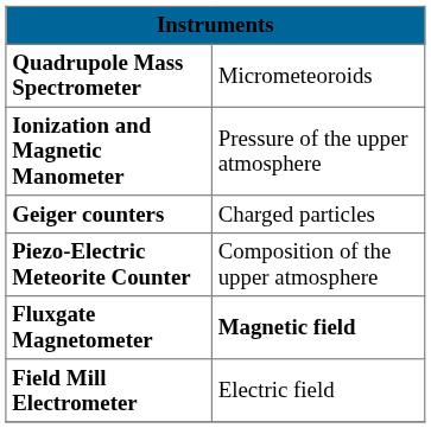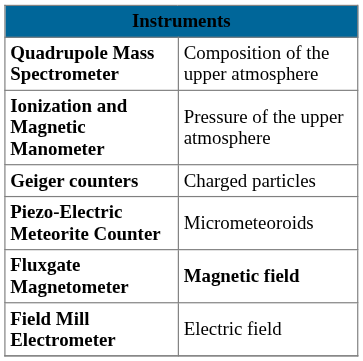 <table class="toccolours" border="1" cellpadding="4" width="300" style="float: right; margin: 10px; border-collapse: collapse; clear: right;">
 <tr align="center">
 <th colspan="2" cellspacing="0" cellpadding="2" bgcolor="#006699">Instruments</th>
 </tr>
 <tr>
 <td><strong>Quadrupole Mass Spectrometer</strong></td>
-<td>Micrometeoroids</td>
+<td>Composition of the upper atmosphere</td>
 </tr>
 <tr>
 <td><strong>Ionization and Magnetic Manometer</strong></td>
 <td>Pressure of the upper atmosphere</td>
 </tr>
 <tr>
 <td><strong>Geiger counters</strong></td>
 <td>Charged particles</td>
 </tr>
 <tr>
 <td><strong>Piezo-Electric Meteorite Counter</strong></td>
-<td>Composition of the upper atmosphere</td>
+<td>Micrometeoroids</td>
 </tr>
 <tr>
 <td><strong>Fluxgate Magnetometer</strong></td>
 <td><strong>Magnetic field</strong></td>
 </tr>
 <tr>
 <td><strong>Field Mill Electrometer</strong></td>
 <td>Electric field</td>
 </tr>
 <tr>
 </tr>
 </table>
